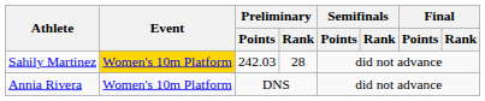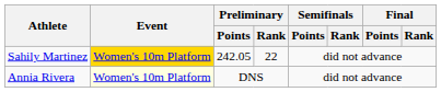 <table class=wikitable style="font-size:90%">
 <tr>
 <th rowspan="2">Athlete</th>
 <th rowspan="2">Event</th>
 <th colspan="2">Preliminary</th>
 <th colspan="2">Semifinals</th>
 <th colspan="2">Final</th>
 </tr>
 <tr>
 <th>Points</th>
 <th>Rank</th>
 <th>Points</th>
 <th>Rank</th>
 <th>Points</th>
 <th>Rank</th>
 </tr>
 <tr>
 <td rowspan="1"><a href='#'>Sahily Martinez</a></td>
 <td style="background: gold;"><a href='#'>Women's 10m Platform</a></td>
-<td align=center>242.03</td>
-<td align=center>28</td>
+<td align=center>242.05</td>
+<td align=center>22</td>
 <td align=center colspan=4>did not advance</td>
 </tr>
 <tr>
 <td rowspan="1"><a href='#'>Annia Rivera</a></td>
-<td><a href='#'>Women's 10m Platform</a></td>
+<td style="background: lightyellow;"><a href='#'>Women's 10m Platform</a></td>
 <td align=center colspan=2>DNS</td>
 <td align=center colspan=4>did not advance</td>
 </tr>
 </table>
